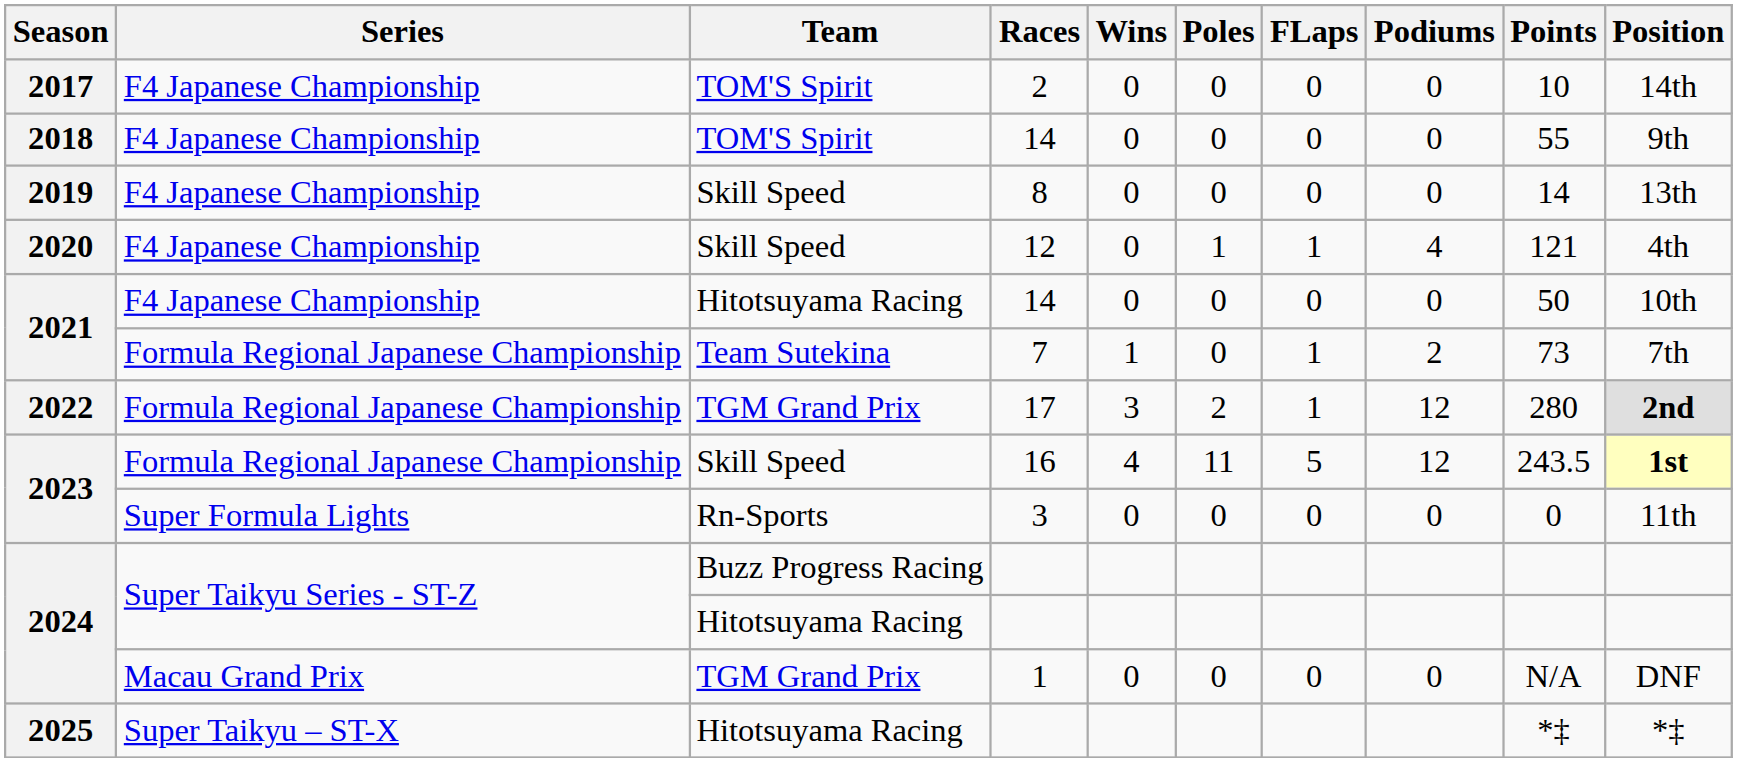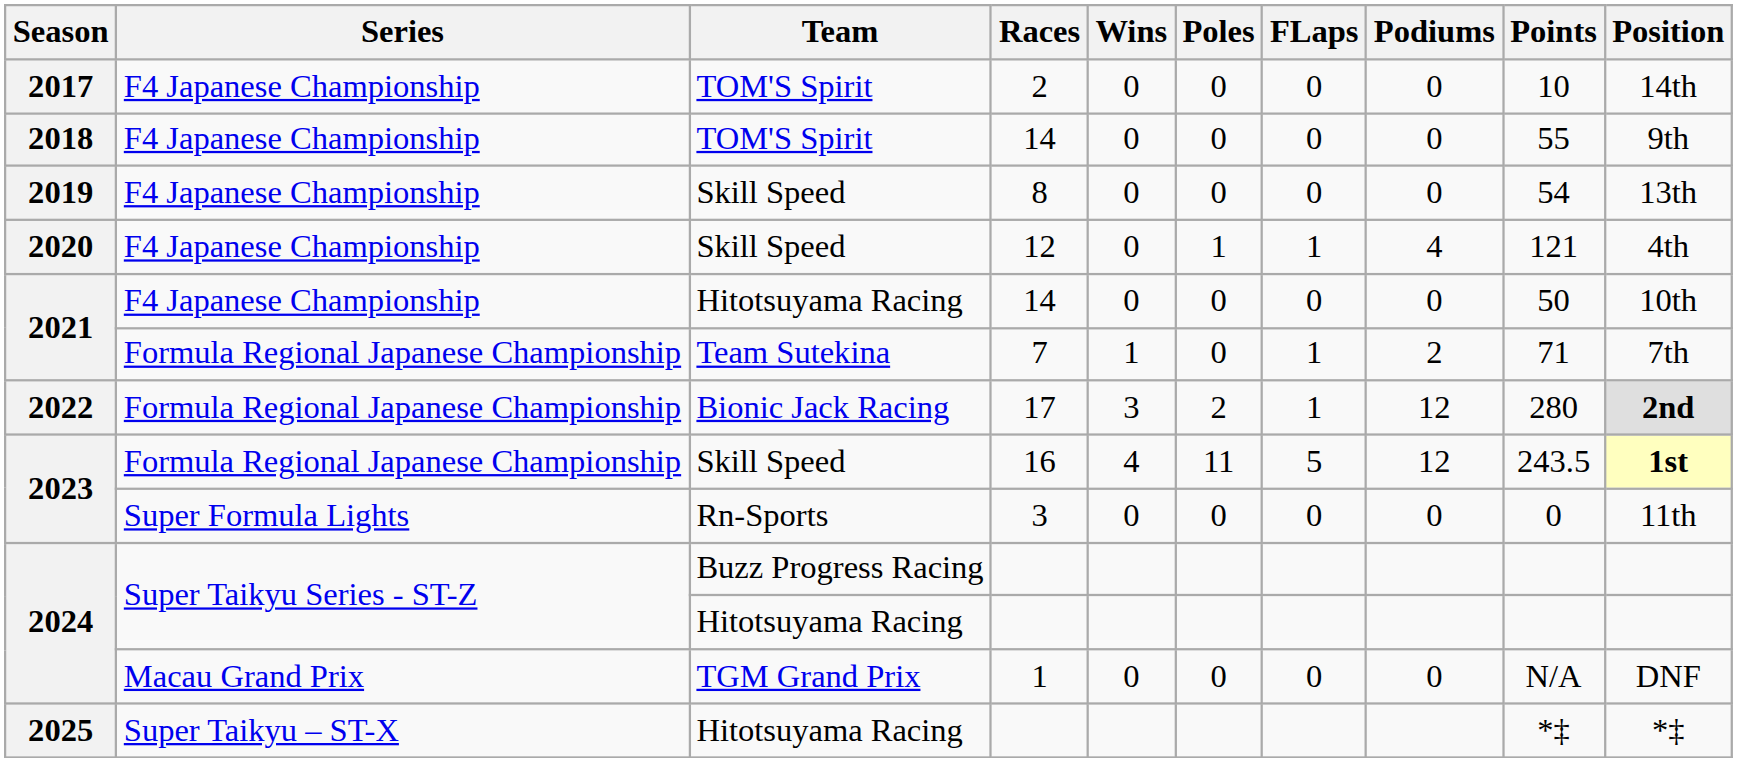 <table class="wikitable" style="font-size: 90%; text-align:center">
 <tr>
 <th>Season</th>
 <th>Series</th>
 <th>Team</th>
 <th>Races</th>
 <th>Wins</th>
 <th>Poles</th>
 <th>FLaps</th>
 <th>Podiums</th>
 <th>Points</th>
 <th>Position</th>
 </tr>
 <tr>
 <th>2017</th>
 <td align=left><a href='#'>F4 Japanese Championship</a></td>
 <td align=left><a href='#'>TOM'S Spirit</a></td>
 <td>2</td>
 <td>0</td>
 <td>0</td>
 <td>0</td>
 <td>0</td>
 <td>10</td>
 <td>14th</td>
 </tr>
 <tr>
 <th>2018</th>
 <td align=left><a href='#'>F4 Japanese Championship</a></td>
 <td align=left><a href='#'>TOM'S Spirit</a></td>
 <td>14</td>
 <td>0</td>
 <td>0</td>
 <td>0</td>
 <td>0</td>
 <td>55</td>
 <td>9th</td>
 </tr>
 <tr>
 <th>2019</th>
 <td align=left><a href='#'>F4 Japanese Championship</a></td>
 <td align=left>Skill Speed</td>
 <td>8</td>
 <td>0</td>
 <td>0</td>
 <td>0</td>
 <td>0</td>
-<td>14</td>
+<td>54</td>
 <td>13th</td>
 </tr>
 <tr>
 <th>2020</th>
 <td align=left><a href='#'>F4 Japanese Championship</a></td>
 <td align=left>Skill Speed</td>
 <td>12</td>
 <td>0</td>
 <td>1</td>
 <td>1</td>
 <td>4</td>
 <td>121</td>
 <td>4th</td>
 </tr>
 <tr>
 <th rowspan="2">2021</th>
 <td align=left><a href='#'>F4 Japanese Championship</a></td>
 <td align=left>Hitotsuyama Racing</td>
 <td>14</td>
 <td>0</td>
 <td>0</td>
 <td>0</td>
 <td>0</td>
 <td>50</td>
 <td>10th</td>
 </tr>
 <tr>
 <td align="left"><a href='#'>Formula Regional Japanese Championship</a></td>
 <td align="left"><a href='#'>Team Sutekina</a></td>
 <td>7</td>
 <td>1</td>
 <td>0</td>
 <td>1</td>
 <td>2</td>
-<td>73</td>
+<td>71</td>
 <td>7th</td>
 </tr>
 <tr>
 <th>2022</th>
 <td align=left><a href='#'>Formula Regional Japanese Championship</a></td>
-<td align=left><a href='#'>TGM Grand Prix</a></td>
+<td align=left><a href='#'>Bionic Jack Racing</a></td>
 <td>17</td>
 <td>3</td>
 <td>2</td>
 <td>1</td>
 <td>12</td>
 <td>280</td>
 <td style="background:#dfdfdf"><strong>2nd</strong></td>
 </tr>
 <tr>
 <th rowspan="2">2023</th>
 <td align=left><a href='#'>Formula Regional Japanese Championship</a></td>
 <td align=left>Skill Speed</td>
 <td>16</td>
 <td>4</td>
 <td>11</td>
 <td>5</td>
 <td>12</td>
 <td>243.5</td>
 <td style="background:#ffffbf"><strong>1st</strong></td>
 </tr>
 <tr>
 <td align=left><a href='#'>Super Formula Lights</a></td>
 <td align=left>Rn-Sports</td>
 <td>3</td>
 <td>0</td>
 <td>0</td>
 <td>0</td>
 <td>0</td>
 <td>0</td>
 <td>11th</td>
 </tr>
 <tr>
 <th rowspan="3">2024</th>
 <td rowspan="2" align=left><a href='#'>Super Taikyu Series - ST-Z</a></td>
 <td align=left>Buzz Progress Racing</td>
 <td></td>
 <td></td>
 <td></td>
 <td></td>
 <td></td>
 <td></td>
 <td></td>
 </tr>
 <tr>
 <td align=left>Hitotsuyama Racing</td>
 <td></td>
 <td></td>
 <td></td>
 <td></td>
 <td></td>
 <td></td>
 <td></td>
 </tr>
 <tr>
 <td align=left><a href='#'>Macau Grand Prix</a></td>
 <td align=left><a href='#'>TGM Grand Prix</a></td>
 <td>1</td>
 <td>0</td>
 <td>0</td>
 <td>0</td>
 <td>0</td>
 <td>N/A</td>
 <td>DNF</td>
 </tr>
 <tr>
 <th>2025</th>
 <td align=left><a href='#'>Super Taikyu – ST-X</a></td>
 <td align=left>Hitotsuyama Racing</td>
 <td></td>
 <td></td>
 <td></td>
 <td></td>
 <td></td>
 <td>*‡</td>
 <td>*‡</td>
 </tr>
 <tr>
 </tr>
 </table>
